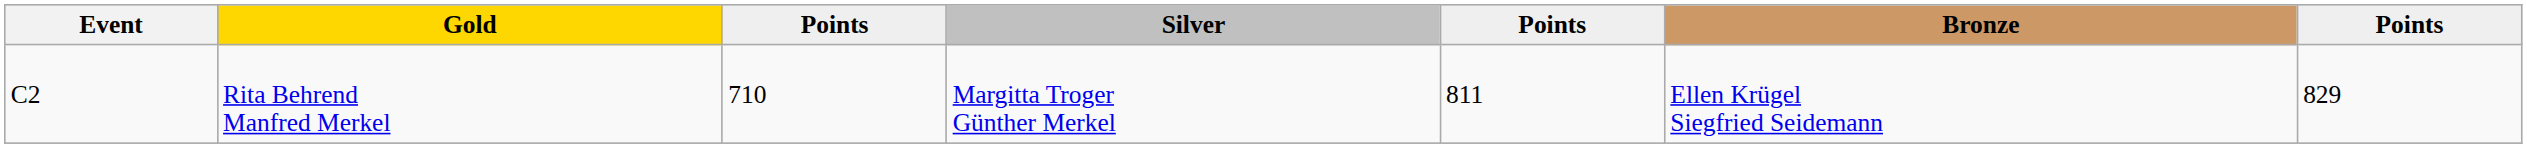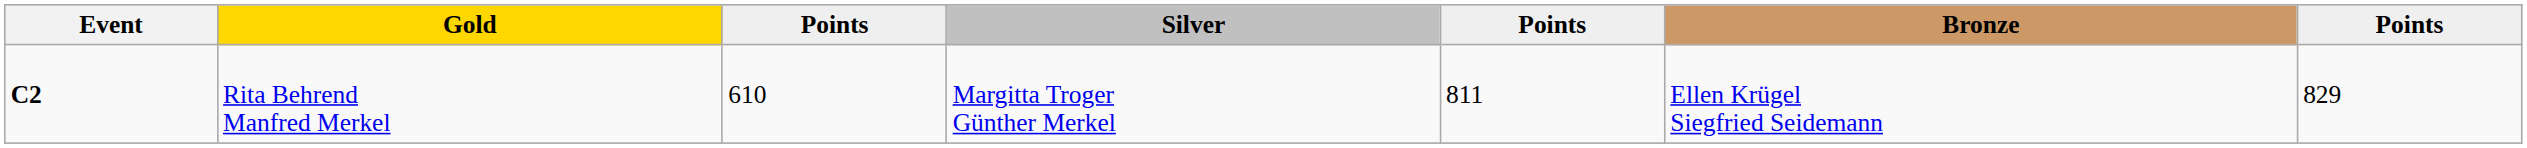 <table class="wikitable" width=100%>
 <tr>
 <th>Event</th>
 <td align=center bgcolor="gold"><strong>Gold</strong></td>
 <td align=center bgcolor="EFEFEF"><strong>Points</strong></td>
 <td align=center bgcolor="silver"><strong>Silver</strong></td>
 <td align=center bgcolor="EFEFEF"><strong>Points</strong></td>
 <td align=center bgcolor="CC9966"><strong>Bronze</strong></td>
 <td align=center bgcolor="EFEFEF"><strong>Points</strong></td>
 </tr>
 <tr>
-<td>C2</td>
+<td><strong>C2</strong></td>
 <td><br><a href='#'>Rita Behrend</a><br><a href='#'>Manfred Merkel</a></td>
-<td>710</td>
+<td>610</td>
 <td><br><a href='#'>Margitta Troger</a><br><a href='#'>Günther Merkel</a></td>
 <td>811</td>
 <td><br><a href='#'>Ellen Krügel</a><br><a href='#'>Siegfried Seidemann</a></td>
 <td>829</td>
 </tr>
 </table>
